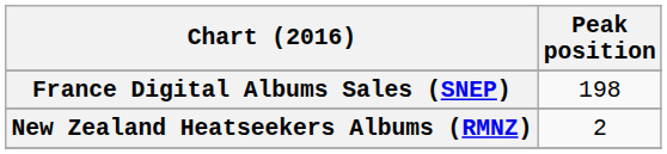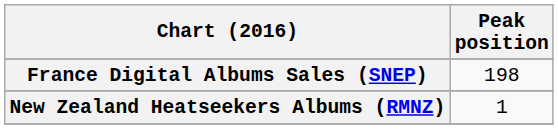 <table class="wikitable sortable plainrowheaders" style="text-align:center">
 <tr>
 <th scope="col">Chart (2016)</th>
 <th scope="col">Peak<br> position</th>
 </tr>
 <tr>
 </tr>
 <tr>
 </tr>
 <tr>
 </tr>
 <tr>
 </tr>
 <tr>
 <th scope="row">France Digital Albums Sales (<a href='#'>SNEP</a>)</th>
 <td>198</td>
 </tr>
 <tr>
 </tr>
 <tr>
 <th scope="row">New Zealand Heatseekers Albums (<a href='#'>RMNZ</a>)</th>
-<td>2</td>
+<td>1</td>
 </tr>
 <tr>
 </tr>
 <tr>
 </tr>
 <tr>
 </tr>
 </table>
